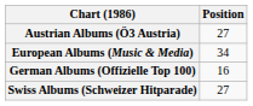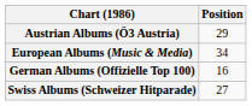 <table class="wikitable sortable plainrowheaders" style="text-align:center">
 <tr>
 <th scope="col">Chart (1986)</th>
 <th scope="col">Position</th>
 </tr>
 <tr>
 <th scope="row">Austrian Albums (Ö3 Austria)</th>
-<td>27</td>
+<td>29</td>
 </tr>
 <tr>
 <th scope="row">European Albums (<em>Music & Media</em>)</th>
 <td>34</td>
 </tr>
 <tr>
 <th scope="row">German Albums (Offizielle Top 100)</th>
 <td>16</td>
 </tr>
 <tr>
 <th scope="row">Swiss Albums (Schweizer Hitparade)</th>
 <td>27</td>
 </tr>
 </table>
